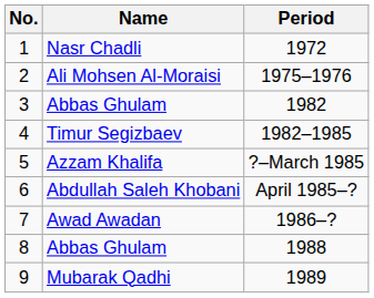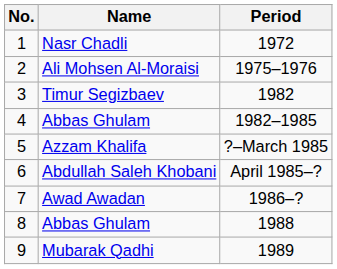 <table class="wikitable">
 <tr>
 <th>No.</th>
 <th>Name</th>
 <th>Period</th>
 </tr>
 <tr>
 <td align="center">1</td>
 <td> <a href='#'>Nasr Chadli</a></td>
 <td align="center">1972</td>
 </tr>
 <tr>
 <td align="center">2</td>
 <td> <a href='#'>Ali Mohsen Al-Moraisi</a></td>
 <td align="center">1975–1976</td>
 </tr>
 <tr>
 <td align="center">3</td>
-<td> <a href='#'>Abbas Ghulam</a></td>
+<td> <a href='#'>Timur Segizbaev</a></td>
 <td align="center">1982</td>
 </tr>
 <tr>
 <td align="center">4</td>
-<td> <a href='#'>Timur Segizbaev</a></td>
+<td> <a href='#'>Abbas Ghulam</a></td>
 <td align="center">1982–1985</td>
 </tr>
 <tr>
 <td align="center">5</td>
 <td> <a href='#'>Azzam Khalifa</a></td>
 <td align="center">?–March 1985</td>
 </tr>
 <tr>
 <td align="center">6</td>
 <td> <a href='#'>Abdullah Saleh Khobani</a></td>
 <td align="center">April 1985–?</td>
 </tr>
 <tr>
 <td align="center">7</td>
 <td> <a href='#'>Awad Awadan</a></td>
 <td align="center">1986–?</td>
 </tr>
 <tr>
 <td align="center">8</td>
 <td> <a href='#'>Abbas Ghulam</a></td>
 <td align="center">1988</td>
 </tr>
 <tr>
 <td align="center">9</td>
 <td> <a href='#'>Mubarak Qadhi</a></td>
 <td align="center">1989</td>
 </tr>
 </table>
